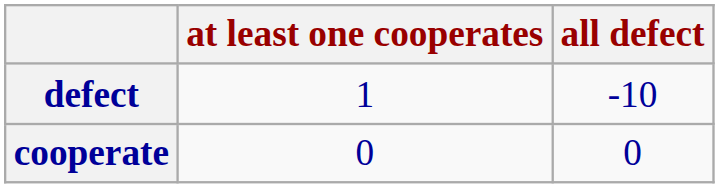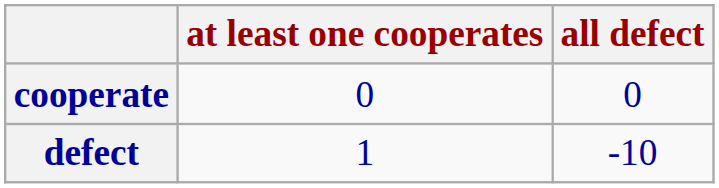 <table class="wikitable" style="text-align:center;">
 <tr>
 <th></th>
 <th scope="col" style="color:#900;">at least one cooperates</th>
 <th scope="col" style="color:#900;">all defect</th>
 </tr>
 <tr>
+<th scope="row" style="color:#009;">cooperate</th>
+<td style="color:#009;">0</td>
+<td style="color:#009;">0</td>
+</tr>
+<tr>
 <th scope="row" style="color:#009;">defect</th>
 <td style="color:#009;">1</td>
 <td style="color:#009;">-10</td>
 </tr>
-<tr>
-<th scope="row" style="color:#009;">cooperate</th>
-<td style="color:#009;">0</td>
-<td style="color:#009;">0</td>
-</tr>
 </table>
